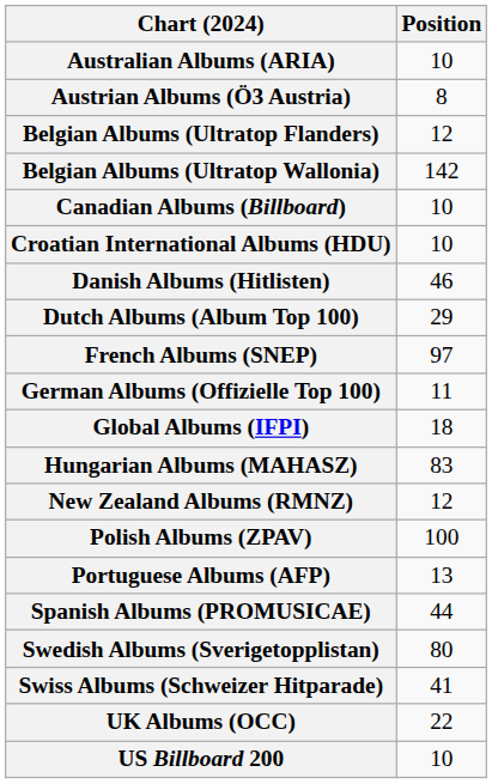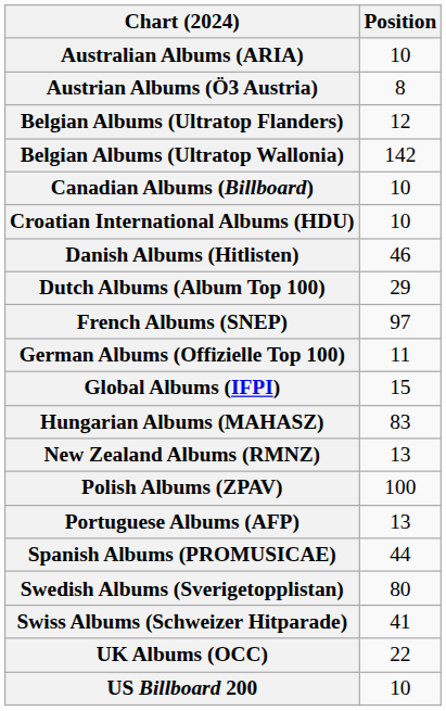 <table class="wikitable sortable plainrowheaders" style="text-align:center">
 <tr>
 <th scope="col">Chart (2024)</th>
 <th scope="col">Position</th>
 </tr>
 <tr>
 <th scope="row">Australian Albums (ARIA)</th>
 <td>10</td>
 </tr>
 <tr>
 <th scope="row">Austrian Albums (Ö3 Austria)</th>
 <td>8</td>
 </tr>
 <tr>
 <th scope="row">Belgian Albums (Ultratop Flanders)</th>
 <td>12</td>
 </tr>
 <tr>
 <th scope="row">Belgian Albums (Ultratop Wallonia)</th>
 <td>142</td>
 </tr>
 <tr>
 <th scope="row">Canadian Albums (<em>Billboard</em>)</th>
 <td>10</td>
 </tr>
 <tr>
 <th scope="row">Croatian International Albums (HDU)</th>
 <td>10</td>
 </tr>
 <tr>
 <th scope="row">Danish Albums (Hitlisten)</th>
 <td>46</td>
 </tr>
 <tr>
 <th scope="row">Dutch Albums (Album Top 100)</th>
 <td>29</td>
 </tr>
 <tr>
 <th scope="row">French Albums (SNEP)</th>
 <td>97</td>
 </tr>
 <tr>
 <th scope="row">German Albums (Offizielle Top 100)</th>
 <td>11</td>
 </tr>
 <tr>
 <th scope="row">Global Albums (<a href='#'>IFPI</a>)</th>
-<td>18</td>
+<td>15</td>
 </tr>
 <tr>
 <th scope="row">Hungarian Albums (MAHASZ)</th>
 <td>83</td>
 </tr>
 <tr>
 <th scope="row">New Zealand Albums (RMNZ)</th>
-<td>12</td>
+<td>13</td>
 </tr>
 <tr>
 <th scope="row">Polish Albums (ZPAV)</th>
 <td>100</td>
 </tr>
 <tr>
 <th scope="row">Portuguese Albums (AFP)</th>
 <td>13</td>
 </tr>
 <tr>
 <th scope="row">Spanish Albums (PROMUSICAE)</th>
 <td>44</td>
 </tr>
 <tr>
 <th scope="row">Swedish Albums (Sverigetopplistan)</th>
 <td>80</td>
 </tr>
 <tr>
 <th scope="row">Swiss Albums (Schweizer Hitparade)</th>
 <td>41</td>
 </tr>
 <tr>
 <th scope="row">UK Albums (OCC)</th>
 <td>22</td>
 </tr>
 <tr>
 <th scope="row">US <em>Billboard</em> 200</th>
 <td>10</td>
 </tr>
 </table>
